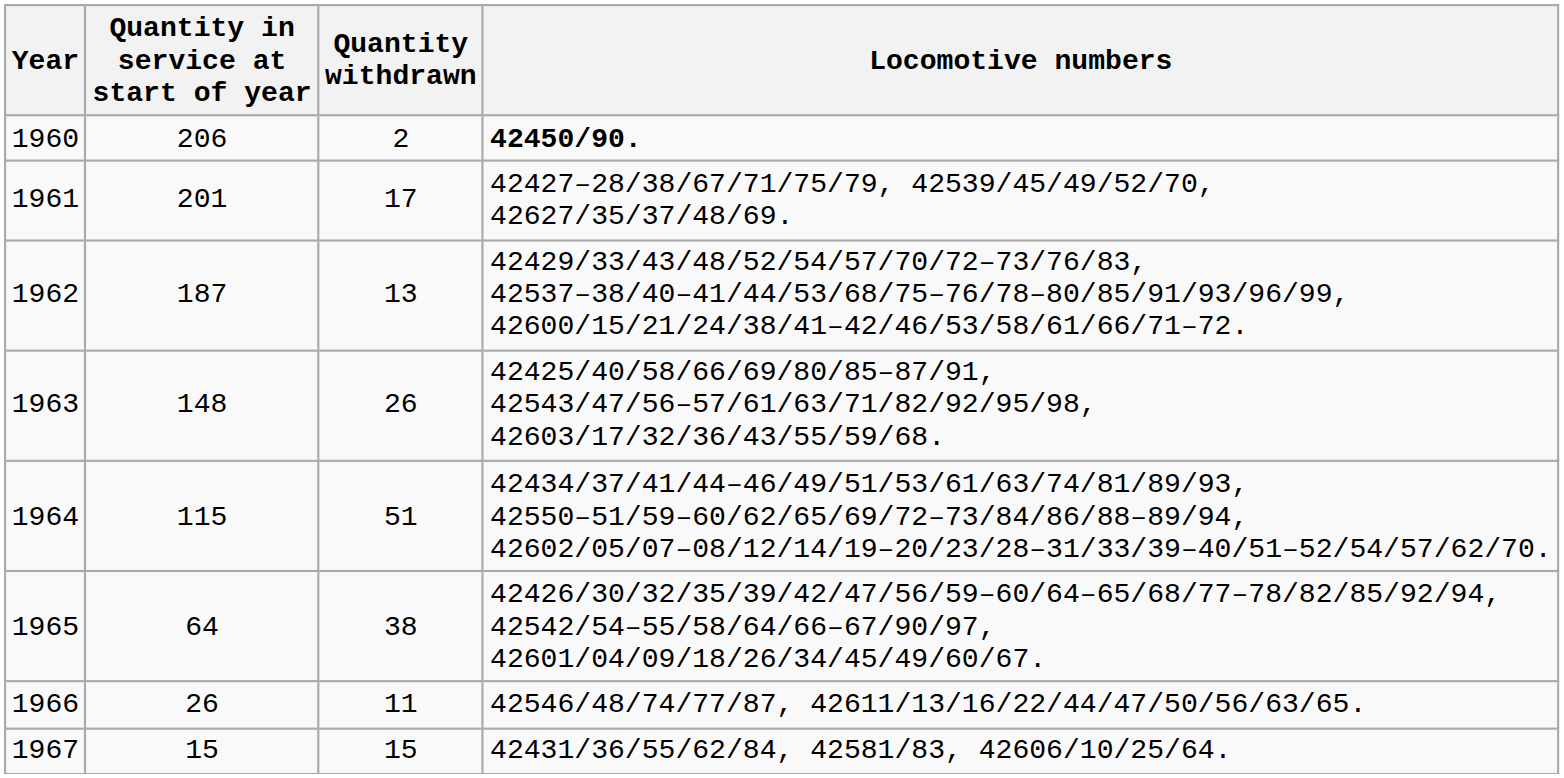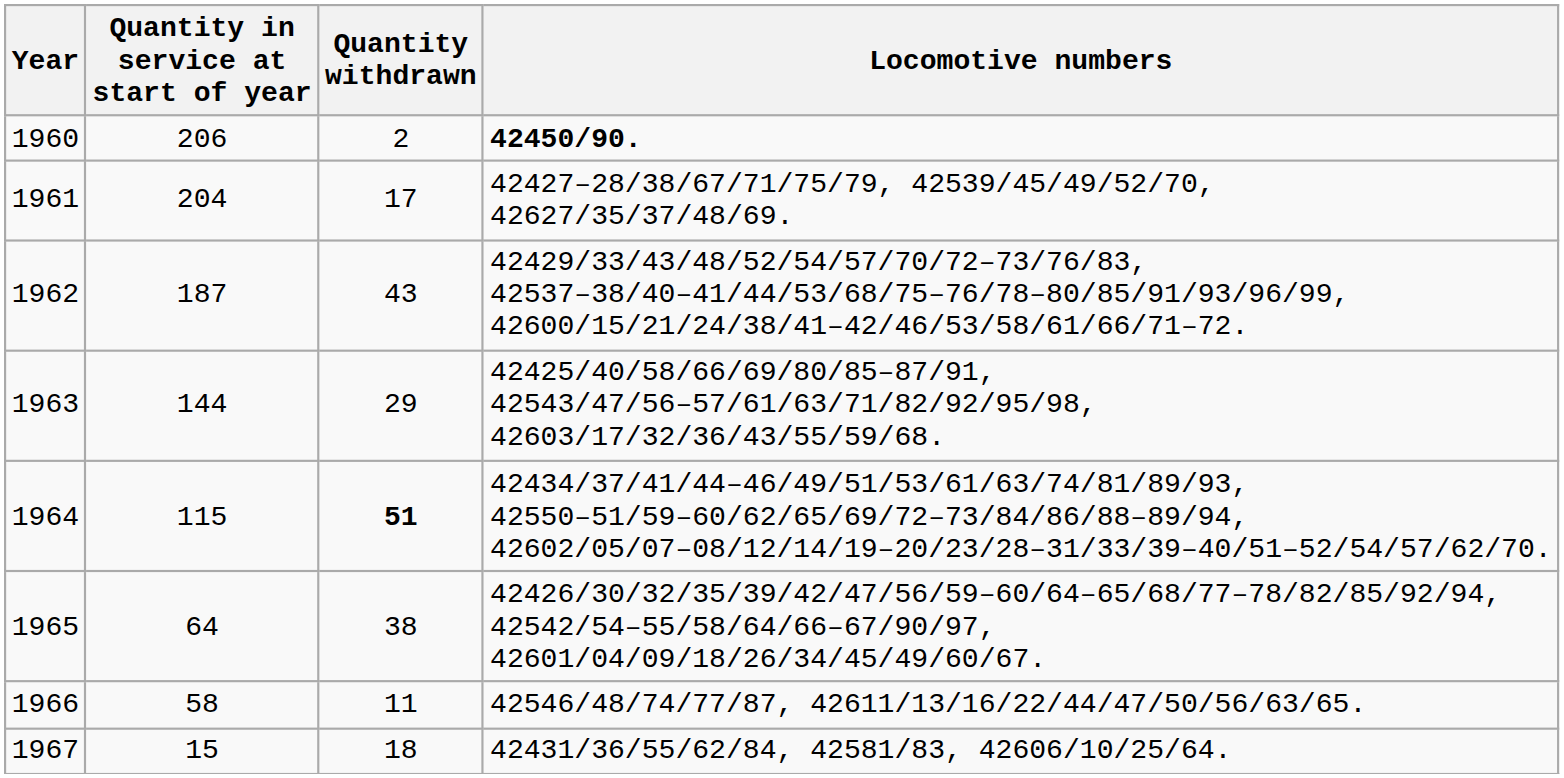 <table class=wikitable style=text-align:center>
 <tr>
 <th>Year</th>
 <th>Quantity in<br>service at<br>start of year</th>
 <th>Quantity<br>withdrawn</th>
 <th>Locomotive numbers</th>
 </tr>
 <tr>
 <td>1960</td>
 <td>206</td>
 <td>2</td>
 <td align=left><strong>42450/90.</strong></td>
 </tr>
 <tr>
 <td>1961</td>
-<td>201</td>
+<td>204</td>
 <td>17</td>
 <td align=left>42427–28/38/67/71/75/79, 42539/45/49/52/70,<br>42627/35/37/48/69.</td>
 </tr>
 <tr>
 <td>1962</td>
 <td>187</td>
-<td>13</td>
+<td>43</td>
 <td align=left>42429/33/43/48/52/54/57/70/72–73/76/83,<br>42537–38/40–41/44/53/68/75–76/78–80/85/91/93/96/99,<br>42600/15/21/24/38/41–42/46/53/58/61/66/71–72.</td>
 </tr>
 <tr>
 <td>1963</td>
-<td>148</td>
-<td>26</td>
+<td>144</td>
+<td>29</td>
 <td align=left>42425/40/58/66/69/80/85–87/91,<br>42543/47/56–57/61/63/71/82/92/95/98,<br>42603/17/32/36/43/55/59/68.</td>
 </tr>
 <tr>
 <td>1964</td>
 <td>115</td>
-<td>51</td>
+<td><strong>51</strong></td>
 <td align=left>42434/37/41/44–46/49/51/53/61/63/74/81/89/93,<br>42550–51/59–60/62/65/69/72–73/84/86/88–89/94,<br>42602/05/07–08/12/14/19–20/23/28–31/33/39–40/51–52/54/57/62/70.</td>
 </tr>
 <tr>
 <td>1965</td>
 <td>64</td>
 <td>38</td>
 <td align=left>42426/30/32/35/39/42/47/56/59–60/64–65/68/77–78/82/85/92/94,<br>42542/54–55/58/64/66–67/90/97,<br>42601/04/09/18/26/34/45/49/60/67.</td>
 </tr>
 <tr>
 <td>1966</td>
-<td>26</td>
+<td>58</td>
 <td>11</td>
 <td align=left>42546/48/74/77/87, 42611/13/16/22/44/47/50/56/63/65.</td>
 </tr>
 <tr>
 <td>1967</td>
 <td>15</td>
-<td>15</td>
+<td>18</td>
 <td align=left>42431/36/55/62/84, 42581/83, 42606/10/25/64.</td>
 </tr>
 <tr>
 </tr>
 </table>
